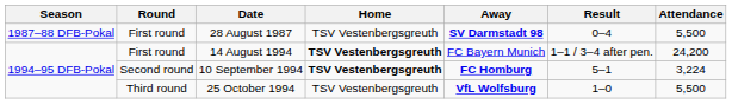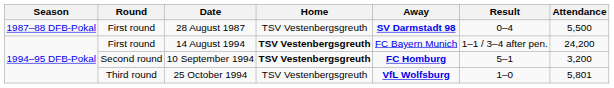 <table class="wikitable">
 <tr>
 <th>Season</th>
 <th>Round</th>
 <th>Date</th>
 <th>Home</th>
 <th>Away</th>
 <th>Result</th>
 <th>Attendance</th>
 </tr>
 <tr align="center">
 <td><a href='#'>1987–88 DFB-Pokal</a></td>
 <td>First round</td>
 <td>28 August 1987</td>
 <td>TSV Vestenbergsgreuth</td>
 <td><strong><a href='#'>SV Darmstadt 98</a></strong></td>
 <td>0–4</td>
 <td>5,500</td>
 </tr>
 <tr align="center">
 <td rowspan=3><a href='#'>1994–95 DFB-Pokal</a></td>
 <td>First round</td>
 <td>14 August 1994</td>
 <td><strong>TSV Vestenbergsgreuth</strong></td>
 <td><a href='#'>FC Bayern Munich</a></td>
 <td>1–1 / 3–4 after pen.</td>
 <td>24,200</td>
 </tr>
 <tr align="center">
 <td>Second round</td>
 <td>10 September 1994</td>
 <td><strong>TSV Vestenbergsgreuth</strong></td>
 <td><strong><a href='#'>FC Homburg</a></strong></td>
 <td>5–1</td>
-<td>3,224</td>
+<td>3,200</td>
 </tr>
 <tr align="center">
 <td>Third round</td>
 <td>25 October 1994</td>
 <td>TSV Vestenbergsgreuth</td>
 <td><strong><a href='#'>VfL Wolfsburg</a></strong></td>
 <td>1–0</td>
-<td>5,500</td>
+<td>5,801</td>
 </tr>
 </table>
